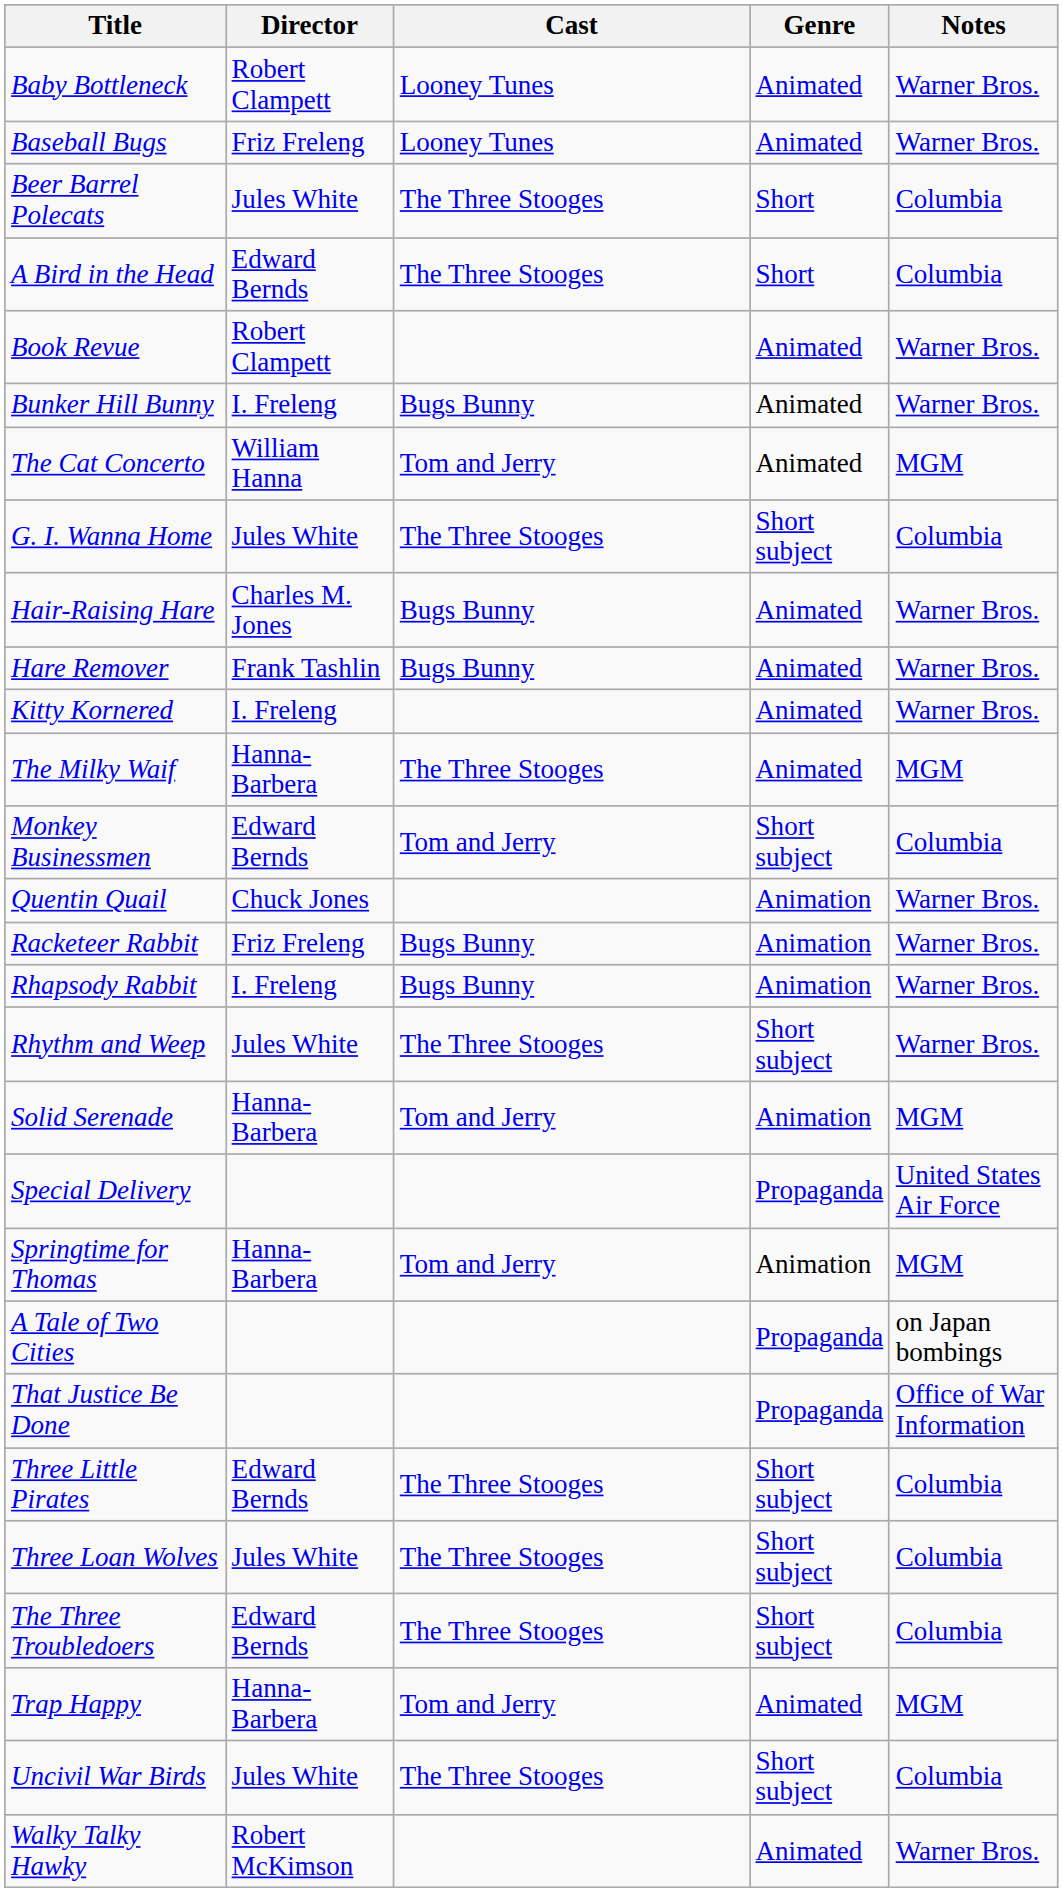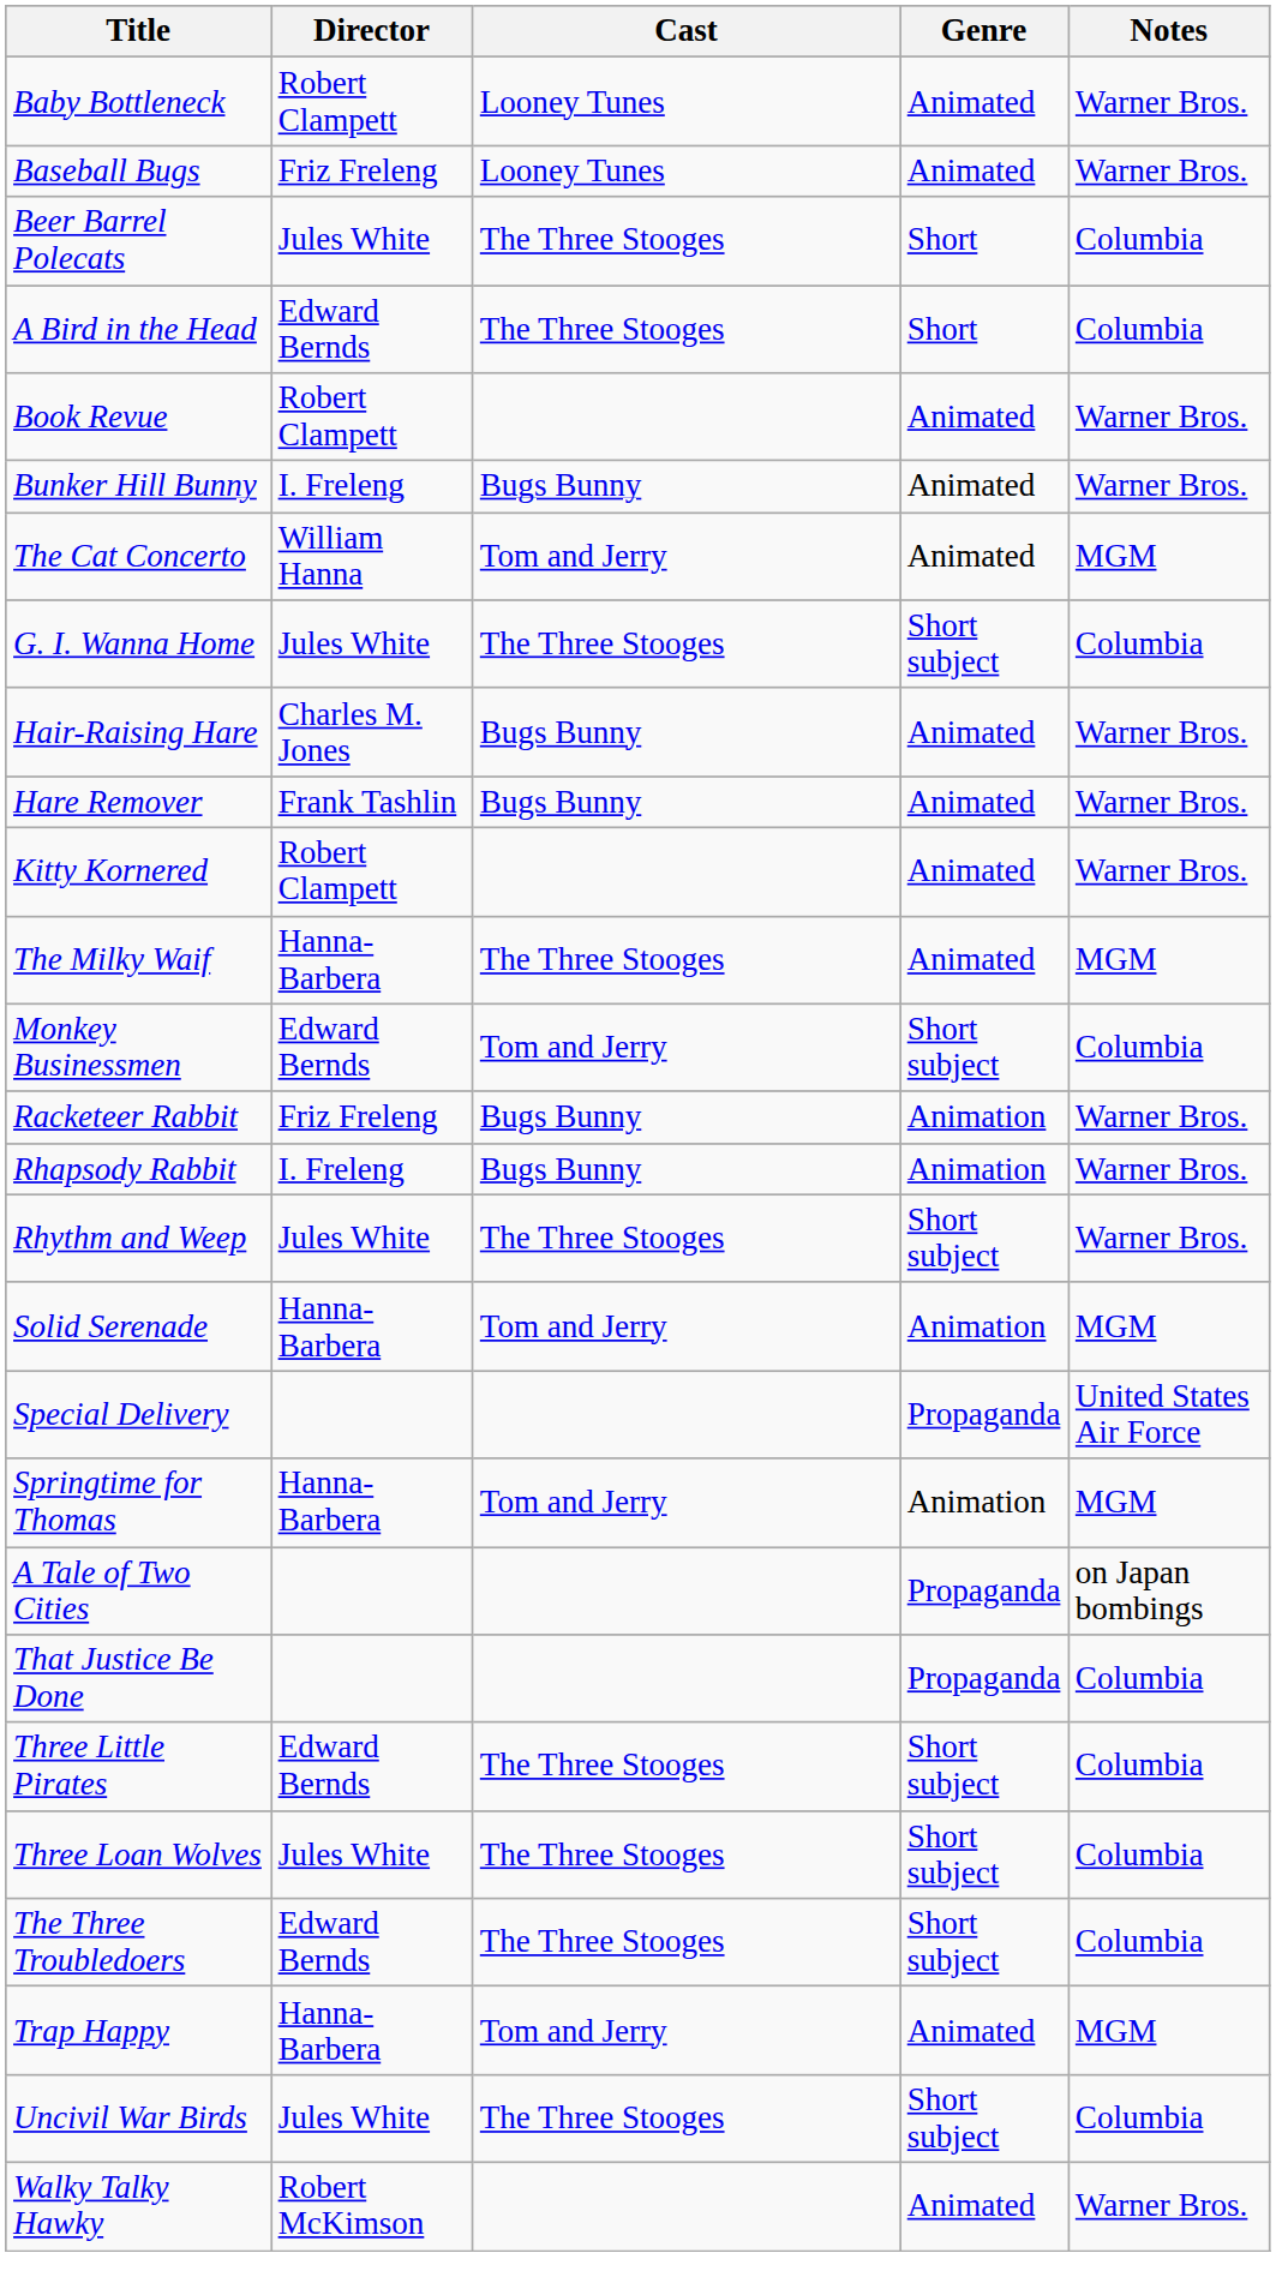 <table class="wikitable" style="width:100%;">
 <tr>
 <th style="width:21%;">Title</th>
 <th style="width:16%;">Director</th>
 <th style="width:34%;">Cast</th>
 <th style="width:13%;">Genre</th>
 <th style="width:16%;">Notes</th>
 </tr>
 <tr>
 <td><em><a href='#'>Baby Bottleneck</a></em></td>
 <td><a href='#'>Robert Clampett</a></td>
 <td><a href='#'>Looney Tunes</a></td>
 <td><a href='#'>Animated</a></td>
 <td><a href='#'>Warner Bros.</a></td>
 </tr>
 <tr>
 <td><em><a href='#'>Baseball Bugs</a></em></td>
 <td><a href='#'>Friz Freleng</a></td>
 <td><a href='#'>Looney Tunes</a></td>
 <td><a href='#'>Animated</a></td>
 <td><a href='#'>Warner Bros.</a></td>
 </tr>
 <tr>
 <td><em><a href='#'>Beer Barrel Polecats</a></em></td>
 <td><a href='#'>Jules White</a></td>
 <td><a href='#'>The Three Stooges</a></td>
 <td><a href='#'>Short</a></td>
 <td><a href='#'>Columbia</a></td>
 </tr>
 <tr>
 <td><em><a href='#'>A Bird in the Head</a></em></td>
 <td><a href='#'>Edward Bernds</a></td>
 <td><a href='#'>The Three Stooges</a></td>
 <td><a href='#'>Short</a></td>
 <td><a href='#'>Columbia</a></td>
 </tr>
 <tr>
 <td><em><a href='#'>Book Revue</a></em></td>
 <td><a href='#'>Robert Clampett</a></td>
 <td></td>
 <td><a href='#'>Animated</a></td>
 <td><a href='#'>Warner Bros.</a></td>
 </tr>
 <tr>
 <td><em><a href='#'>Bunker Hill Bunny</a></em></td>
 <td><a href='#'>I. Freleng</a></td>
 <td><a href='#'>Bugs Bunny</a></td>
 <td>Animated</td>
 <td><a href='#'>Warner Bros.</a></td>
 </tr>
 <tr>
 <td><em><a href='#'>The Cat Concerto</a></em></td>
 <td><a href='#'>William Hanna</a></td>
 <td><a href='#'>Tom and Jerry</a></td>
 <td>Animated</td>
 <td><a href='#'>MGM</a></td>
 </tr>
 <tr>
 <td><em><a href='#'>G. I. Wanna Home</a></em></td>
 <td><a href='#'>Jules White</a></td>
 <td><a href='#'>The Three Stooges</a></td>
 <td><a href='#'>Short subject</a></td>
 <td><a href='#'>Columbia</a></td>
 </tr>
 <tr>
 <td><em><a href='#'>Hair-Raising Hare</a></em></td>
 <td><a href='#'>Charles M. Jones</a></td>
 <td><a href='#'>Bugs Bunny</a></td>
 <td><a href='#'>Animated</a></td>
 <td><a href='#'>Warner Bros.</a></td>
 </tr>
 <tr>
 <td><em><a href='#'>Hare Remover</a></em></td>
 <td><a href='#'>Frank Tashlin</a></td>
 <td><a href='#'>Bugs Bunny</a></td>
 <td><a href='#'>Animated</a></td>
 <td><a href='#'>Warner Bros.</a></td>
 </tr>
 <tr>
 <td><em><a href='#'>Kitty Kornered</a></em></td>
-<td><a href='#'>I. Freleng</a></td>
+<td><a href='#'>Robert Clampett</a></td>
 <td></td>
 <td><a href='#'>Animated</a></td>
 <td><a href='#'>Warner Bros.</a></td>
 </tr>
 <tr>
 <td><em><a href='#'>The Milky Waif</a></em></td>
 <td><a href='#'>Hanna-Barbera</a></td>
 <td><a href='#'>The Three Stooges</a></td>
 <td><a href='#'>Animated</a></td>
 <td><a href='#'>MGM</a></td>
 </tr>
 <tr>
 <td><em><a href='#'>Monkey Businessmen</a></em></td>
 <td><a href='#'>Edward Bernds</a></td>
 <td><a href='#'>Tom and Jerry</a></td>
 <td><a href='#'>Short subject</a></td>
 <td><a href='#'>Columbia</a></td>
-</tr>
-<tr>
-<td><em><a href='#'>Quentin Quail</a></em></td>
-<td><a href='#'>Chuck Jones</a></td>
-<td></td>
-<td><a href='#'>Animation</a></td>
-<td><a href='#'>Warner Bros.</a></td>
 </tr>
 <tr>
 <td><em><a href='#'>Racketeer Rabbit</a></em></td>
 <td><a href='#'>Friz Freleng</a></td>
 <td><a href='#'>Bugs Bunny</a></td>
 <td><a href='#'>Animation</a></td>
 <td><a href='#'>Warner Bros.</a></td>
 </tr>
 <tr>
 <td><em><a href='#'>Rhapsody Rabbit</a></em></td>
 <td><a href='#'>I. Freleng</a></td>
 <td><a href='#'>Bugs Bunny</a></td>
 <td><a href='#'>Animation</a></td>
 <td><a href='#'>Warner Bros.</a></td>
 </tr>
 <tr>
 <td><em><a href='#'>Rhythm and Weep</a></em></td>
 <td><a href='#'>Jules White</a></td>
 <td><a href='#'>The Three Stooges</a></td>
 <td><a href='#'>Short subject</a></td>
 <td><a href='#'>Warner Bros.</a></td>
 </tr>
 <tr>
 <td><em><a href='#'>Solid Serenade</a></em></td>
 <td><a href='#'>Hanna-Barbera</a></td>
 <td><a href='#'>Tom and Jerry</a></td>
 <td><a href='#'>Animation</a></td>
 <td><a href='#'>MGM</a></td>
 </tr>
 <tr>
 <td><em><a href='#'>Special Delivery</a></em></td>
 <td></td>
 <td></td>
 <td><a href='#'>Propaganda</a></td>
 <td><a href='#'>United States Air Force</a></td>
 </tr>
 <tr>
 <td><em><a href='#'>Springtime for Thomas</a></em></td>
 <td><a href='#'>Hanna-Barbera</a></td>
 <td><a href='#'>Tom and Jerry</a></td>
 <td>Animation</td>
 <td><a href='#'>MGM</a></td>
 </tr>
 <tr>
 <td><em><a href='#'>A Tale of Two Cities</a></em></td>
 <td></td>
 <td></td>
 <td><a href='#'>Propaganda</a></td>
 <td>on Japan bombings</td>
 </tr>
 <tr>
 <td><em><a href='#'>That Justice Be Done</a></em></td>
 <td></td>
 <td></td>
 <td><a href='#'>Propaganda</a></td>
-<td><a href='#'>Office of War Information</a></td>
+<td><a href='#'>Columbia</a></td>
 </tr>
 <tr>
 <td><em><a href='#'>Three Little Pirates</a></em></td>
 <td><a href='#'>Edward Bernds</a></td>
 <td><a href='#'>The Three Stooges</a></td>
 <td><a href='#'>Short subject</a></td>
 <td><a href='#'>Columbia</a></td>
 </tr>
 <tr>
 <td><em><a href='#'>Three Loan Wolves</a></em></td>
 <td><a href='#'>Jules White</a></td>
 <td><a href='#'>The Three Stooges</a></td>
 <td><a href='#'>Short subject</a></td>
 <td><a href='#'>Columbia</a></td>
 </tr>
 <tr>
 <td><em><a href='#'>The Three Troubledoers</a></em></td>
 <td><a href='#'>Edward Bernds</a></td>
 <td><a href='#'>The Three Stooges</a></td>
 <td><a href='#'>Short subject</a></td>
 <td><a href='#'>Columbia</a></td>
 </tr>
 <tr>
 <td><em><a href='#'>Trap Happy</a></em></td>
 <td><a href='#'>Hanna-Barbera</a></td>
 <td><a href='#'>Tom and Jerry</a></td>
 <td><a href='#'>Animated</a></td>
 <td><a href='#'>MGM</a></td>
 </tr>
 <tr>
 <td><em><a href='#'>Uncivil War Birds</a></em></td>
 <td><a href='#'>Jules White</a></td>
 <td><a href='#'>The Three Stooges</a></td>
 <td><a href='#'>Short subject</a></td>
 <td><a href='#'>Columbia</a></td>
 </tr>
 <tr>
 <td><em><a href='#'>Walky Talky Hawky</a></em></td>
 <td><a href='#'>Robert McKimson</a></td>
 <td></td>
 <td><a href='#'>Animated</a></td>
 <td><a href='#'>Warner Bros.</a></td>
 </tr>
 <tr>
 </tr>
 </table>
